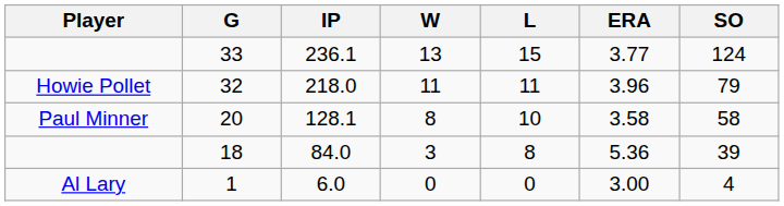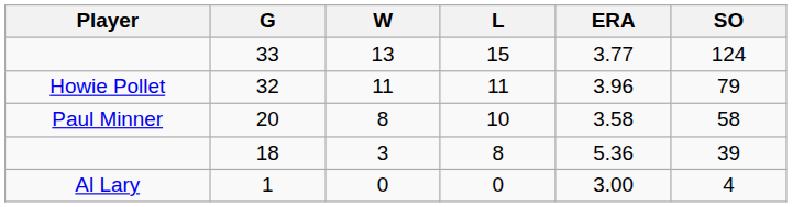 <table class="wikitable sortable">
 <tr>
 <th bgcolor="#DDDDFF" width="16%">Player</th>
 <th bgcolor="#DDDDFF" width="9%">G</th>
-<th bgcolor="#DDDDFF" width="9%">IP</th>
 <th bgcolor="#DDDDFF" width="9%">W</th>
 <th bgcolor="#DDDDFF" width="9%">L</th>
 <th bgcolor="#DDDDFF" width="9%">ERA</th>
 <th bgcolor="#DDDDFF" width="9%">SO</th>
 </tr>
 <tr align="center">
 <td></td>
 <td>33</td>
-<td>236.1</td>
 <td>13</td>
 <td>15</td>
 <td>3.77</td>
 <td>124</td>
 </tr>
 <tr align="center">
 <td><a href='#'>Howie Pollet</a></td>
 <td>32</td>
-<td>218.0</td>
 <td>11</td>
 <td>11</td>
 <td>3.96</td>
 <td>79</td>
 </tr>
 <tr align=center>
 <td><a href='#'>Paul Minner</a></td>
 <td>20</td>
-<td>128.1</td>
 <td>8</td>
 <td>10</td>
 <td>3.58</td>
 <td>58</td>
 </tr>
 <tr align=center>
 <td></td>
 <td>18</td>
-<td>84.0</td>
 <td>3</td>
 <td>8</td>
 <td>5.36</td>
 <td>39</td>
 </tr>
 <tr align="center">
 <td><a href='#'>Al Lary</a></td>
 <td>1</td>
-<td>6.0</td>
 <td>0</td>
 <td>0</td>
 <td>3.00</td>
 <td>4</td>
 </tr>
 </table>
